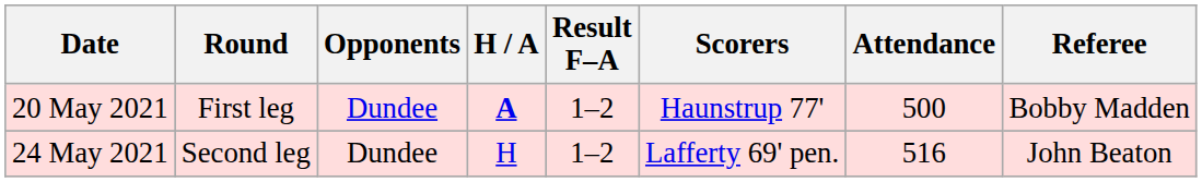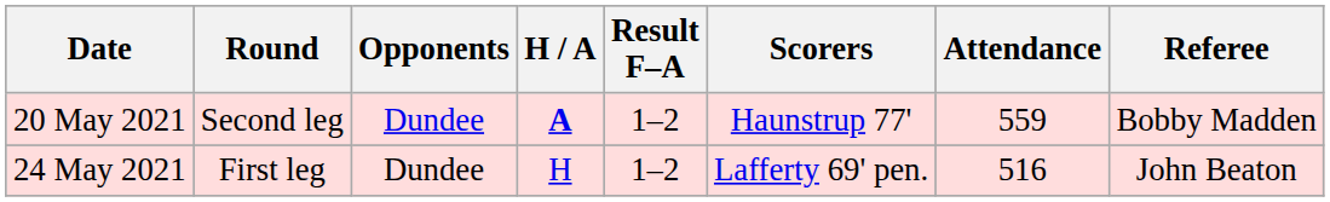 <table class="wikitable" style="text-align:center">
 <tr>
 <th>Date</th>
 <th>Round</th>
 <th>Opponents</th>
 <th>H / A</th>
 <th>Result<br>F–A</th>
 <th>Scorers</th>
 <th>Attendance</th>
 <th>Referee</th>
 </tr>
 <tr bgcolor=#ffdddd>
 <td>20 May 2021</td>
-<td>First leg</td>
+<td>Second leg</td>
 <td><a href='#'>Dundee</a></td>
 <td><strong><a href='#'>A</a></strong></td>
 <td>1–2</td>
 <td><a href='#'>Haunstrup</a> 77'</td>
-<td>500</td>
+<td>559</td>
 <td>Bobby Madden</td>
 </tr>
 <tr bgcolor=#ffdddd>
 <td>24 May 2021</td>
-<td>Second leg</td>
+<td>First leg</td>
 <td>Dundee</td>
 <td><a href='#'>H</a></td>
 <td>1–2</td>
 <td><a href='#'>Lafferty</a> 69' pen.</td>
 <td>516</td>
 <td>John Beaton</td>
 </tr>
 </table>
